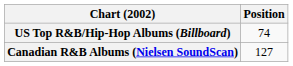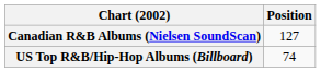 <table class="wikitable plainrowheaders" style="text-align:center">
 <tr>
 <th scope="col">Chart (2002)</th>
 <th scope="col">Position</th>
 </tr>
 <tr>
+<th scope="row">Canadian R&B Albums (<a href='#'>Nielsen SoundScan</a>)</th>
+<td>127</td>
+</tr>
+<tr>
 <th scope="row">US Top R&B/Hip-Hop Albums (<em>Billboard</em>)</th>
 <td>74</td>
 </tr>
-<tr>
-<th scope="row">Canadian R&B Albums (<a href='#'>Nielsen SoundScan</a>)</th>
-<td>127</td>
-</tr>
 </table>
